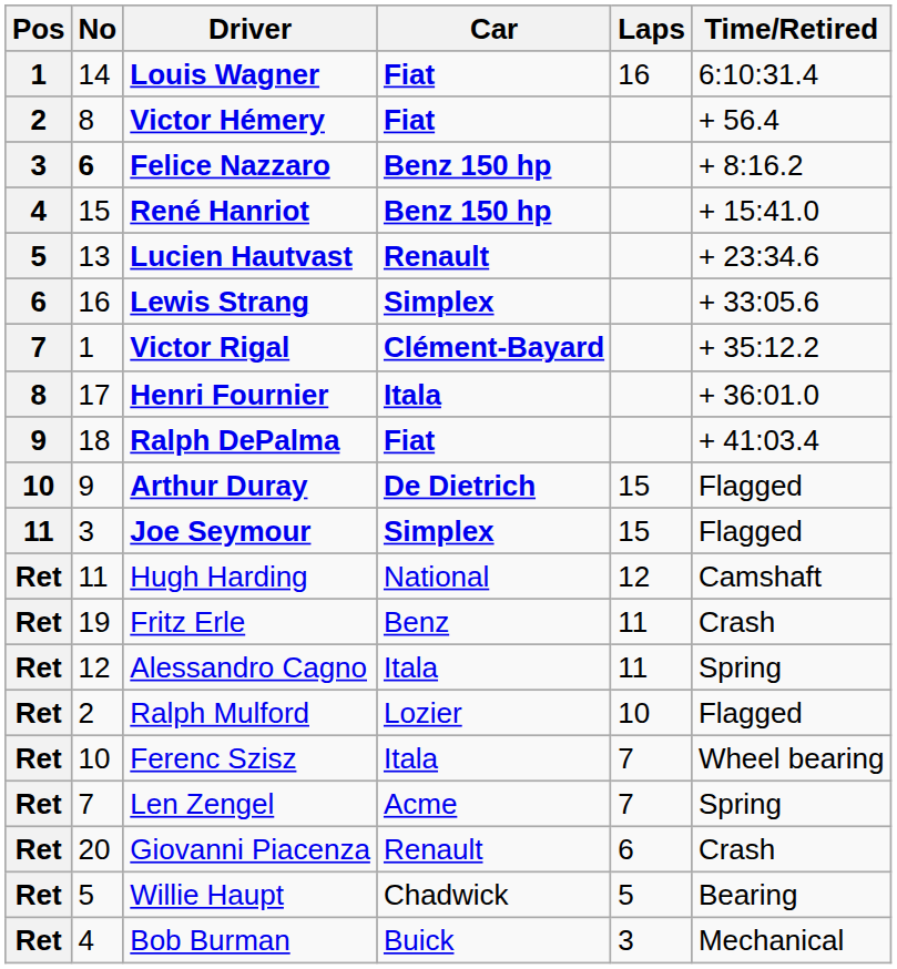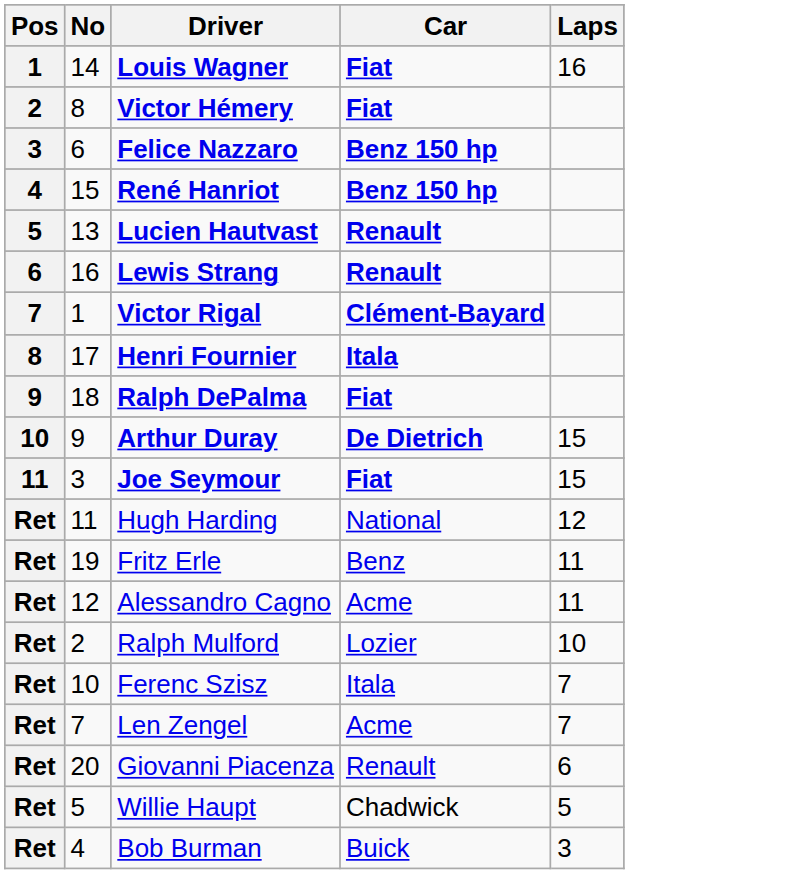 <table class="wikitable" style="font-size: 95%;">
 <tr>
 <th>Pos</th>
 <th>No</th>
 <th>Driver</th>
 <th>Car</th>
 <th>Laps</th>
-<th>Time/Retired</th>
 </tr>
 <tr>
 <th>1</th>
 <td>14</td>
 <td> <strong><a href='#'>Louis Wagner</a></strong></td>
 <td><strong><a href='#'>Fiat</a></strong></td>
 <td>16</td>
-<td>6:10:31.4</td>
 </tr>
 <tr>
 <th>2</th>
 <td>8</td>
 <td> <strong><a href='#'>Victor Hémery</a></strong></td>
 <td><strong><a href='#'>Fiat</a></strong></td>
 <td></td>
-<td>+ 56.4</td>
 </tr>
 <tr>
 <th>3</th>
-<td><strong>6</strong></td>
+<td>6</td>
 <td> <strong><a href='#'>Felice Nazzaro</a></strong></td>
 <td><strong><a href='#'>Benz 150 hp</a></strong></td>
 <td></td>
-<td>+ 8:16.2</td>
 </tr>
 <tr>
 <th>4</th>
 <td>15</td>
 <td> <strong><a href='#'>René Hanriot</a></strong></td>
 <td><strong><a href='#'>Benz 150 hp</a></strong></td>
 <td></td>
-<td>+ 15:41.0</td>
 </tr>
 <tr>
 <th>5</th>
 <td>13</td>
 <td> <strong><a href='#'>Lucien Hautvast</a></strong></td>
 <td><strong><a href='#'>Renault</a></strong></td>
 <td></td>
-<td>+ 23:34.6</td>
 </tr>
 <tr>
 <th>6</th>
 <td>16</td>
 <td> <strong><a href='#'>Lewis Strang</a></strong></td>
-<td><strong><a href='#'>Simplex</a></strong></td>
+<td><strong><a href='#'>Renault</a></strong></td>
 <td></td>
-<td>+ 33:05.6</td>
 </tr>
 <tr>
 <th>7</th>
 <td>1</td>
 <td> <strong><a href='#'>Victor Rigal</a></strong></td>
 <td><strong><a href='#'>Clément-Bayard</a></strong></td>
 <td></td>
-<td>+ 35:12.2</td>
 </tr>
 <tr>
 <th>8</th>
 <td>17</td>
 <td> <strong><a href='#'>Henri Fournier</a></strong></td>
 <td><strong><a href='#'>Itala</a></strong></td>
 <td></td>
-<td>+ 36:01.0</td>
 </tr>
 <tr>
 <th>9</th>
 <td>18</td>
 <td> <strong><a href='#'>Ralph DePalma</a></strong></td>
 <td><strong><a href='#'>Fiat</a></strong></td>
 <td></td>
-<td>+ 41:03.4</td>
 </tr>
 <tr>
 <th>10</th>
 <td>9</td>
 <td> <strong><a href='#'>Arthur Duray</a></strong></td>
 <td><strong><a href='#'>De Dietrich</a></strong></td>
 <td>15</td>
-<td>Flagged</td>
 </tr>
 <tr>
 <th>11</th>
 <td>3</td>
 <td> <strong><a href='#'>Joe Seymour</a></strong></td>
-<td><strong><a href='#'>Simplex</a></strong></td>
+<td><strong><a href='#'>Fiat</a></strong></td>
 <td>15</td>
-<td>Flagged</td>
 </tr>
 <tr>
 <th>Ret</th>
 <td>11</td>
 <td> <a href='#'>Hugh Harding</a></td>
 <td><a href='#'>National</a></td>
 <td>12</td>
-<td>Camshaft</td>
 </tr>
 <tr>
 <th>Ret</th>
 <td>19</td>
 <td> <a href='#'>Fritz Erle</a></td>
 <td><a href='#'>Benz</a></td>
 <td>11</td>
-<td>Crash</td>
 </tr>
 <tr>
 <th>Ret</th>
 <td>12</td>
 <td> <a href='#'>Alessandro Cagno</a></td>
-<td><a href='#'>Itala</a></td>
+<td><a href='#'>Acme</a></td>
 <td>11</td>
-<td>Spring</td>
 </tr>
 <tr>
 <th>Ret</th>
 <td>2</td>
 <td> <a href='#'>Ralph Mulford</a></td>
 <td><a href='#'>Lozier</a></td>
 <td>10</td>
-<td>Flagged</td>
 </tr>
 <tr>
 <th>Ret</th>
 <td>10</td>
 <td> <a href='#'>Ferenc Szisz</a></td>
 <td><a href='#'>Itala</a></td>
 <td>7</td>
-<td>Wheel bearing</td>
 </tr>
 <tr>
 <th>Ret</th>
 <td>7</td>
 <td> <a href='#'>Len Zengel</a></td>
 <td><a href='#'>Acme</a></td>
 <td>7</td>
-<td>Spring</td>
 </tr>
 <tr>
 <th>Ret</th>
 <td>20</td>
 <td> <a href='#'>Giovanni Piacenza</a></td>
 <td><a href='#'>Renault</a></td>
 <td>6</td>
-<td>Crash</td>
 </tr>
 <tr>
 <th>Ret</th>
 <td>5</td>
 <td> <a href='#'>Willie Haupt</a></td>
 <td>Chadwick</td>
 <td>5</td>
-<td>Bearing</td>
 </tr>
 <tr>
 <th>Ret</th>
 <td>4</td>
 <td> <a href='#'>Bob Burman</a></td>
 <td><a href='#'>Buick</a></td>
 <td>3</td>
-<td>Mechanical</td>
 </tr>
 </table>
